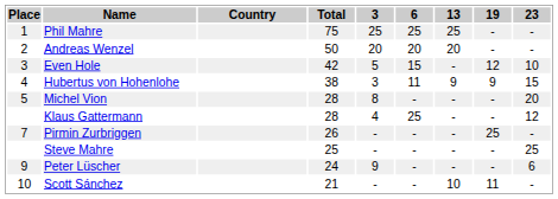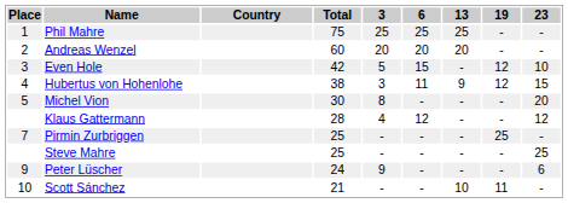 <table border="0" style="border: 1px solid #999; background-color:#FFFFFF; text-align:center; font-size:86%; line-height:15px;">
 <tr align="center" bgcolor="#CCCCCC">
 <th width=35>Place</th>
 <th width=170>Name</th>
 <th width=120>Country</th>
 <th width=50>Total</th>
 <th width=40>3</th>
 <th width=40>6</th>
 <th width=40>13</th>
 <th width=40>19</th>
 <th width=40>23</th>
 </tr>
 <tr bgcolor="#EFEFEF">
 <td>1</td>
 <td align="left"><a href='#'>Phil Mahre</a></td>
 <td align="left"></td>
 <td>75</td>
 <td>25</td>
 <td>25</td>
 <td>25</td>
 <td>-</td>
 <td>-</td>
 </tr>
 <tr>
 <td>2</td>
 <td align="left"><a href='#'>Andreas Wenzel</a></td>
 <td align="left"></td>
-<td>50</td>
+<td>60</td>
 <td>20</td>
 <td>20</td>
 <td>20</td>
 <td>-</td>
 <td>-</td>
 </tr>
 <tr bgcolor="#EFEFEF">
 <td>3</td>
 <td align="left"><a href='#'>Even Hole</a></td>
 <td align="left"></td>
 <td>42</td>
 <td>5</td>
 <td>15</td>
 <td>-</td>
 <td>12</td>
 <td>10</td>
 </tr>
 <tr>
 <td>4</td>
 <td align="left"><a href='#'>Hubertus von Hohenlohe</a></td>
 <td align="left"></td>
 <td>38</td>
 <td>3</td>
 <td>11</td>
 <td>9</td>
-<td>9</td>
+<td>12</td>
 <td>15</td>
 </tr>
 <tr bgcolor="#EFEFEF">
 <td>5</td>
 <td align="left"><a href='#'>Michel Vion</a></td>
 <td align="left"></td>
-<td>28</td>
+<td>30</td>
 <td>8</td>
 <td>-</td>
 <td>-</td>
 <td>-</td>
 <td>20</td>
 </tr>
 <tr>
 <td></td>
 <td align="left"><a href='#'>Klaus Gattermann</a></td>
 <td align="left"></td>
 <td>28</td>
 <td>4</td>
-<td>25</td>
+<td>12</td>
 <td>-</td>
 <td>-</td>
 <td>12</td>
 </tr>
 <tr bgcolor="#EFEFEF">
 <td>7</td>
 <td align="left"><a href='#'>Pirmin Zurbriggen</a></td>
 <td align="left"></td>
-<td>26</td>
+<td>25</td>
 <td>-</td>
 <td>-</td>
 <td>-</td>
 <td>25</td>
 <td>-</td>
 </tr>
 <tr>
 <td></td>
 <td align="left"><a href='#'>Steve Mahre</a></td>
 <td align="left"></td>
 <td>25</td>
 <td>-</td>
 <td>-</td>
 <td>-</td>
 <td>-</td>
 <td>25</td>
 </tr>
 <tr bgcolor="#EFEFEF">
 <td>9</td>
 <td align="left"><a href='#'>Peter Lüscher</a></td>
 <td align="left"></td>
 <td>24</td>
 <td>9</td>
 <td>-</td>
 <td>-</td>
 <td>-</td>
 <td>6</td>
 </tr>
 <tr>
 <td>10</td>
 <td align="left"><a href='#'>Scott Sánchez</a></td>
 <td align="left"></td>
 <td>21</td>
 <td>-</td>
 <td>-</td>
 <td>10</td>
 <td>11</td>
 <td>-</td>
 </tr>
 </table>
